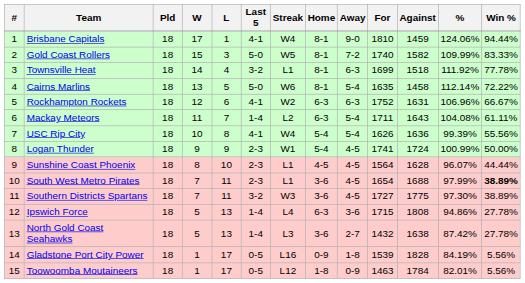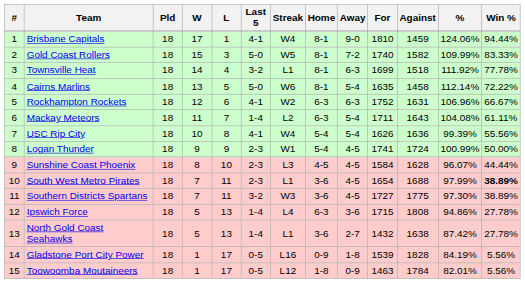 <table class="wikitable" style="text-align:center">
 <tr>
 <th width="25">#</th>
 <th width="200">Team</th>
 <th width="40">Pld</th>
 <th width="40">W</th>
 <th width="40">L</th>
 <th width="40">Last 5</th>
 <th width="40">Streak</th>
 <th width="40">Home</th>
 <th width="40">Away</th>
 <th width="40">For</th>
 <th width="40">Against</th>
 <th width="40">%</th>
 <th width="40">Win %</th>
 </tr>
 <tr style="background: #ccffcc;">
 </tr>
 <tr style="background-color:#ccffcc;">
 <td>1</td>
 <td style="text-align:left;"><a href='#'>Brisbane Capitals</a></td>
 <td>18</td>
 <td>17</td>
 <td>1</td>
 <td>4-1</td>
 <td>W4</td>
 <td>8-1</td>
 <td>9-0</td>
 <td>1810</td>
 <td>1459</td>
 <td>124.06%</td>
 <td>94.44%</td>
 </tr>
 <tr style="background-color:#ccffcc;">
 <td>2</td>
 <td style="text-align:left;"><a href='#'>Gold Coast Rollers</a></td>
 <td>18</td>
 <td>15</td>
 <td>3</td>
 <td>5-0</td>
 <td>W5</td>
 <td>8-1</td>
 <td>7-2</td>
 <td>1740</td>
 <td>1582</td>
 <td>109.99%</td>
 <td>83.33%</td>
 </tr>
 <tr style="background-color:#ccffcc;">
 <td>3</td>
 <td style="text-align:left;"><a href='#'>Townsville Heat</a></td>
 <td>18</td>
 <td>14</td>
 <td>4</td>
 <td>3-2</td>
 <td>L1</td>
 <td>8-1</td>
 <td>6-3</td>
 <td>1699</td>
 <td>1518</td>
 <td>111.92%</td>
 <td>77.78%</td>
 </tr>
 <tr style="background-color:#ccffcc;">
 <td>4</td>
 <td style="text-align:left;"><a href='#'>Cairns Marlins</a></td>
 <td>18</td>
 <td>13</td>
 <td>5</td>
 <td>5-0</td>
 <td>W6</td>
 <td>8-1</td>
 <td>5-4</td>
 <td>1635</td>
 <td>1458</td>
 <td>112.14%</td>
 <td>72.22%</td>
 </tr>
 <tr style="background-color:#ccffcc;">
 <td>5</td>
 <td style="text-align:left;"><a href='#'>Rockhampton Rockets</a></td>
 <td>18</td>
 <td>12</td>
 <td>6</td>
 <td>4-1</td>
 <td>W2</td>
 <td>6-3</td>
 <td>6-3</td>
 <td>1752</td>
 <td>1631</td>
 <td>106.96%</td>
 <td>66.67%</td>
 </tr>
 <tr style="background-color:#ccffcc;">
 <td>6</td>
 <td style="text-align:left;"><a href='#'>Mackay Meteors</a></td>
 <td>18</td>
 <td>11</td>
 <td>7</td>
 <td>1-4</td>
 <td>L2</td>
 <td>6-3</td>
 <td>5-4</td>
 <td>1711</td>
 <td>1643</td>
 <td>104.08%</td>
 <td>61.11%</td>
 </tr>
 <tr style="background-color:#ccffcc;">
 <td>7</td>
 <td style="text-align:left;"><a href='#'>USC Rip City</a></td>
 <td>18</td>
 <td>10</td>
 <td>8</td>
 <td>4-1</td>
 <td>W4</td>
 <td>5-4</td>
 <td>5-4</td>
 <td>1626</td>
 <td>1636</td>
 <td>99.39%</td>
 <td>55.56%</td>
 </tr>
 <tr style="background-color:#ccffcc;">
 <td>8</td>
 <td style="text-align:left;"><a href='#'>Logan Thunder</a></td>
 <td>18</td>
 <td>9</td>
 <td>9</td>
 <td>2-3</td>
 <td>W1</td>
 <td>5-4</td>
 <td>4-5</td>
 <td>1741</td>
 <td>1724</td>
 <td>100.99%</td>
 <td>50.00%</td>
 </tr>
 <tr style="background-color:#ffcccc;">
 <td>9</td>
 <td style="text-align:left;"><a href='#'>Sunshine Coast Phoenix</a></td>
 <td>18</td>
 <td>8</td>
 <td>10</td>
 <td>2-3</td>
-<td>L1</td>
+<td>L3</td>
 <td>4-5</td>
 <td>4-5</td>
-<td>1564</td>
+<td>1584</td>
 <td>1628</td>
 <td>96.07%</td>
 <td>44.44%</td>
 </tr>
 <tr style="background-color:#ffcccc;">
 <td>10</td>
 <td style="text-align:left;"><a href='#'>South West Metro Pirates</a></td>
 <td>18</td>
 <td>7</td>
 <td>11</td>
 <td>2-3</td>
 <td>L1</td>
 <td>3-6</td>
 <td>4-5</td>
 <td>1654</td>
 <td>1688</td>
 <td>97.99%</td>
 <td><strong>38.89%</strong></td>
 </tr>
 <tr style="background-color:#ffcccc;">
 <td>11</td>
 <td style="text-align:left;"><a href='#'>Southern Districts Spartans</a></td>
 <td>18</td>
 <td>7</td>
 <td>11</td>
 <td>3-2</td>
 <td>W3</td>
 <td>3-6</td>
 <td>4-5</td>
 <td>1727</td>
 <td>1775</td>
 <td>97.30%</td>
 <td>38.89%</td>
 </tr>
 <tr style="background-color:#ffcccc;">
 <td>12</td>
 <td style="text-align:left;"><a href='#'>Ipswich Force</a></td>
 <td>18</td>
 <td>5</td>
 <td>13</td>
 <td>1-4</td>
 <td>L4</td>
 <td>6-3</td>
 <td>3-6</td>
 <td>1715</td>
 <td>1808</td>
 <td>94.86%</td>
 <td>27.78%</td>
 </tr>
 <tr style="background-color:#ffcccc;">
 <td>13</td>
 <td style="text-align:left;"><a href='#'>North Gold Coast Seahawks</a></td>
 <td>18</td>
 <td>5</td>
 <td>13</td>
 <td>1-4</td>
-<td>L3</td>
+<td>L1</td>
 <td>3-6</td>
 <td>2-7</td>
 <td>1432</td>
 <td>1638</td>
 <td>87.42%</td>
 <td>27.78%</td>
 </tr>
 <tr style="background-color:#ffcccc;">
 <td>14</td>
 <td style="text-align:left;"><a href='#'>Gladstone Port City Power</a></td>
 <td>18</td>
 <td>1</td>
 <td>17</td>
 <td>0-5</td>
 <td>L16</td>
 <td>0-9</td>
 <td>1-8</td>
 <td>1539</td>
 <td>1828</td>
 <td>84.19%</td>
 <td>5.56%</td>
 </tr>
 <tr style="background-color:#ffcccc;">
 <td>15</td>
 <td style="text-align:left;"><a href='#'>Toowoomba Moutaineers</a></td>
 <td>18</td>
 <td>1</td>
 <td>17</td>
 <td>0-5</td>
 <td>L12</td>
 <td>1-8</td>
 <td>0-9</td>
 <td>1463</td>
 <td>1784</td>
 <td>82.01%</td>
 <td>5.56%</td>
 </tr>
 </table>
